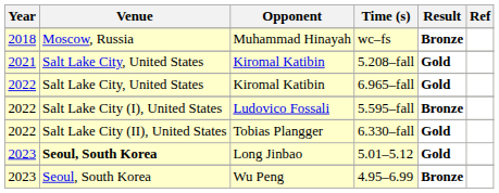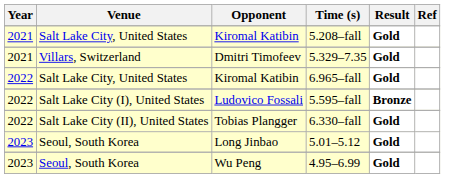 <table class="sortable wikitable" style="font-size: 90%;">
 <tr>
 <th>Year</th>
 <th>Venue</th>
 <th>Opponent</th>
 <th>Time (s)</th>
 <th>Result</th>
 <th>Ref</th>
 </tr>
 <tr>
-</tr>
-<tr style="background:#ffffcc">
-<td align="center"><a href='#'>2018</a></td>
-<td align="left"><a href='#'>Moscow</a>, Russia</td>
-<td align="left"> Muhammad Hinayah</td>
-<td align="left">wc–fs</td>
-<td style="text-align:left; background:white"> <strong>Bronze</strong></td>
-<td style="text-align:center; background:white"></td>
 </tr>
 <tr>
 </tr>
 <tr style="background:#ffffcc">
 <td align="center"><a href='#'>2021</a></td>
 <td align="left"><a href='#'>Salt Lake City</a>, United States</td>
 <td align="left"> <a href='#'>Kiromal Katibin</a></td>
 <td align="left">5.208–fall</td>
 <td style="text-align:left; background:white"> <strong>Gold</strong></td>
 <td style="text-align:center; background:white"></td>
 </tr>
 <tr>
+</tr>
+<tr style="background:#ffffcc">
+<td align="center">2021</td>
+<td align="left"><a href='#'>Villars</a>, Switzerland</td>
+<td align="left"> Dmitri Timofeev</td>
+<td align="left">5.329–7.35</td>
+<td style="text-align:left; background:white"> <strong>Gold</strong></td>
+<td style="text-align:center; background:white"></td>
 </tr>
 <tr>
 </tr>
 <tr style="background:#ffffcc">
 <td align="center"><a href='#'>2022</a></td>
 <td align="left">Salt Lake City, United States</td>
 <td align="left"> Kiromal Katibin</td>
 <td align="left">6.965–fall</td>
 <td style="text-align:left; background:white"> <strong>Gold</strong></td>
 <td style="text-align:center; background:white"></td>
 </tr>
 <tr>
 </tr>
 <tr style="background:#ffffcc">
 <td align="center">2022</td>
 <td align="left">Salt Lake City (I), United States</td>
 <td align="left"> <a href='#'>Ludovico Fossali</a></td>
 <td align="left">5.595–fall</td>
 <td style="text-align:left; background:white"> <strong>Bronze</strong></td>
 <td style="text-align:center; background:white"></td>
 </tr>
 <tr>
 </tr>
 <tr style="background:#ffffcc">
 <td align="center">2022</td>
 <td align="left">Salt Lake City (II), United States</td>
 <td align="left"> Tobias Plangger</td>
 <td align="left">6.330–fall</td>
 <td style="text-align:left; background:white"> <strong>Gold</strong></td>
 <td style="text-align:center; background:white"></td>
 </tr>
 <tr style="background:#ffffcc">
 <td align="center"><a href='#'>2023</a></td>
-<td align="left"><strong>Seoul, South Korea</strong></td>
+<td align="left">Seoul, South Korea</td>
 <td align="left"> Long Jinbao</td>
 <td align="left">5.01–5.12</td>
 <td style="text-align:left; background:white"> <strong>Gold</strong></td>
 <td style="text-align:center; background:white"></td>
 </tr>
 <tr>
 </tr>
 <tr style="background:#ffffcc">
 <td align="center">2023</td>
 <td align="left"><a href='#'>Seoul</a>, South Korea</td>
 <td align="left"> Wu Peng</td>
 <td align="left">4.95–6.99</td>
-<td style="text-align:left; background:white"> <strong>Bronze</strong></td>
+<td style="text-align:left; background:white"> <strong>Gold</strong></td>
 <td style="text-align:center; background:white"></td>
 </tr>
 </table>
